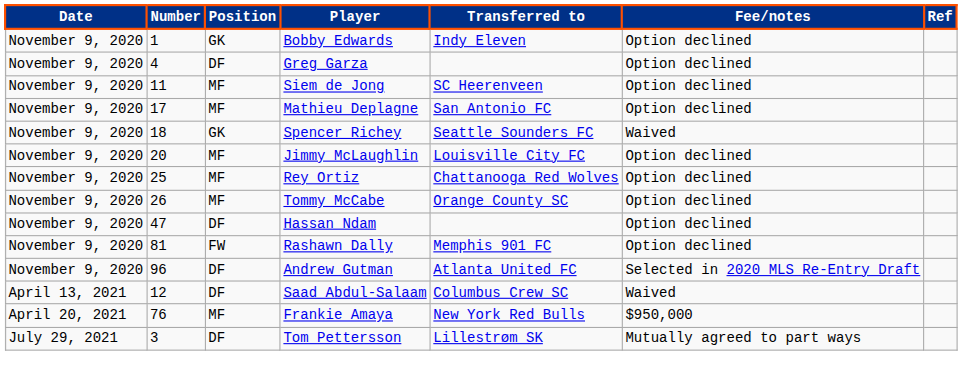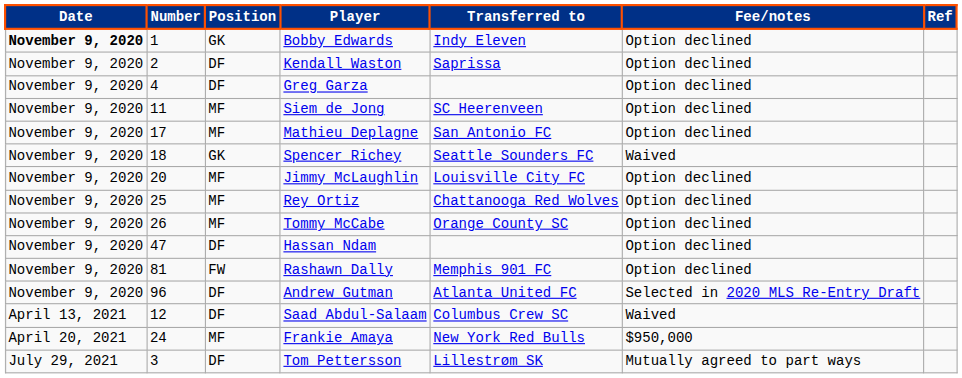 <table class="wikitable sortable" style="text-align:left; font-size:100%;">
 <tr>
 <th style="background:#003087; color:#FFFFFF; border:2px solid #FE5000;" scope="col">Date</th>
 <th style="background:#003087; color:#FFFFFF; border:2px solid #FE5000;" scope="col">Number</th>
 <th style="background:#003087; color:#FFFFFF; border:2px solid #FE5000;" scope="col">Position</th>
 <th style="background:#003087; color:#FFFFFF; border:2px solid #FE5000;" scope="col">Player</th>
 <th style="background:#003087; color:#FFFFFF; border:2px solid #FE5000;" scope="col">Transferred to</th>
 <th style="background:#003087; color:#FFFFFF; border:2px solid #FE5000;" scope="col">Fee/notes</th>
 <th style="background:#003087; color:#FFFFFF; border:2px solid #FE5000;" scope="col">Ref</th>
 </tr>
 <tr>
-<td>November 9, 2020</td>
+<td><strong>November 9, 2020</strong></td>
 <td>1</td>
 <td>GK</td>
 <td> <a href='#'>Bobby Edwards</a></td>
 <td> <a href='#'>Indy Eleven</a></td>
+<td>Option declined</td>
+<td></td>
+</tr>
+<tr>
+<td>November 9, 2020</td>
+<td>2</td>
+<td>DF</td>
+<td> <a href='#'>Kendall Waston</a></td>
+<td> <a href='#'>Saprissa</a></td>
 <td>Option declined</td>
 <td></td>
 </tr>
 <tr>
 <td>November 9, 2020</td>
 <td>4</td>
 <td>DF</td>
 <td> <a href='#'>Greg Garza</a></td>
 <td></td>
 <td>Option declined</td>
 <td></td>
 </tr>
 <tr>
 <td>November 9, 2020</td>
 <td>11</td>
 <td>MF</td>
 <td> <a href='#'>Siem de Jong</a></td>
 <td> <a href='#'>SC Heerenveen</a></td>
 <td>Option declined</td>
 <td></td>
 </tr>
 <tr>
 <td>November 9, 2020</td>
 <td>17</td>
 <td>MF</td>
 <td> <a href='#'>Mathieu Deplagne</a></td>
 <td> <a href='#'>San Antonio FC</a></td>
 <td>Option declined</td>
 <td></td>
 </tr>
 <tr>
 <td>November 9, 2020</td>
 <td>18</td>
 <td>GK</td>
 <td> <a href='#'>Spencer Richey</a></td>
 <td> <a href='#'>Seattle Sounders FC</a></td>
 <td>Waived</td>
 <td></td>
 </tr>
 <tr>
 <td>November 9, 2020</td>
 <td>20</td>
 <td>MF</td>
 <td> <a href='#'>Jimmy McLaughlin</a></td>
 <td> <a href='#'>Louisville City FC</a></td>
 <td>Option declined</td>
 <td></td>
 </tr>
 <tr>
 <td>November 9, 2020</td>
 <td>25</td>
 <td>MF</td>
 <td> <a href='#'>Rey Ortiz</a></td>
 <td> <a href='#'>Chattanooga Red Wolves</a></td>
 <td>Option declined</td>
 <td></td>
 </tr>
 <tr>
 <td>November 9, 2020</td>
 <td>26</td>
 <td>MF</td>
 <td> <a href='#'>Tommy McCabe</a></td>
 <td> <a href='#'>Orange County SC</a></td>
 <td>Option declined</td>
 <td></td>
 </tr>
 <tr>
 <td>November 9, 2020</td>
 <td>47</td>
 <td>DF</td>
 <td> <a href='#'>Hassan Ndam</a></td>
 <td></td>
 <td>Option declined</td>
 <td></td>
 </tr>
 <tr>
 <td>November 9, 2020</td>
 <td>81</td>
 <td>FW</td>
 <td> <a href='#'>Rashawn Dally</a></td>
 <td> <a href='#'>Memphis 901 FC</a></td>
 <td>Option declined</td>
 <td></td>
 </tr>
 <tr>
 <td>November 9, 2020</td>
 <td>96</td>
 <td>DF</td>
 <td> <a href='#'>Andrew Gutman</a></td>
 <td> <a href='#'>Atlanta United FC</a></td>
 <td>Selected in <a href='#'>2020 MLS Re-Entry Draft</a></td>
 <td></td>
 </tr>
 <tr>
 <td>April 13, 2021</td>
 <td>12</td>
 <td>DF</td>
 <td> <a href='#'>Saad Abdul-Salaam</a></td>
 <td> <a href='#'>Columbus Crew SC</a></td>
 <td>Waived</td>
 <td></td>
 </tr>
 <tr>
 <td>April 20, 2021</td>
-<td>76</td>
+<td>24</td>
 <td>MF</td>
 <td> <a href='#'>Frankie Amaya</a></td>
 <td> <a href='#'>New York Red Bulls</a></td>
 <td>$950,000</td>
 <td></td>
 </tr>
 <tr>
 <td>July 29, 2021</td>
 <td>3</td>
 <td>DF</td>
 <td> <a href='#'>Tom Pettersson</a></td>
 <td> <a href='#'>Lillestrøm SK</a></td>
 <td>Mutually agreed to part ways</td>
 <td></td>
 </tr>
 </table>
